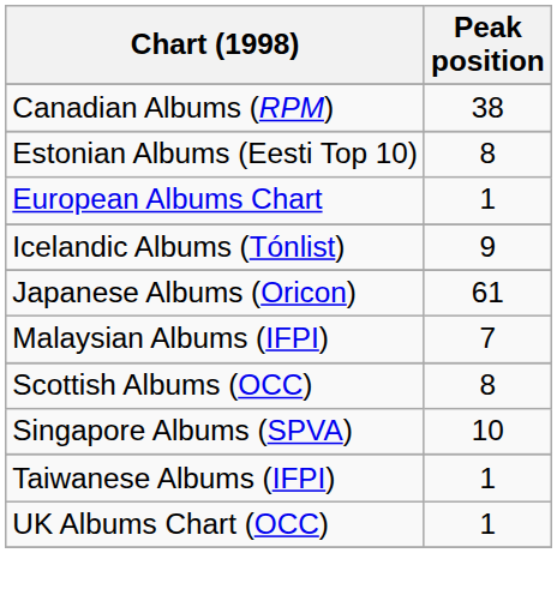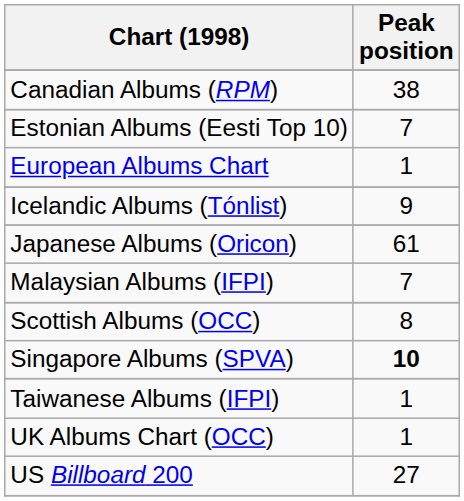 <table class="wikitable sortable">
 <tr>
 <th align="center">Chart (1998)</th>
 <th align="center">Peak<br>position</th>
 </tr>
 <tr>
 </tr>
 <tr>
 </tr>
 <tr>
 </tr>
 <tr>
 <td align="left">Canadian Albums (<a href='#'><em>RPM</em></a>)</td>
 <td align="center">38</td>
 </tr>
 <tr>
 </tr>
 <tr>
 </tr>
 <tr>
 <td>Estonian Albums (Eesti Top 10)</td>
-<td align="center">8</td>
+<td align="center">7</td>
 </tr>
 <tr>
 <td align="left"><a href='#'>European Albums Chart</a></td>
 <td align="center">1</td>
 </tr>
 <tr>
 </tr>
 <tr>
 </tr>
 <tr>
 <td>Icelandic Albums (<a href='#'>Tónlist</a>)</td>
 <td align="center">9</td>
 </tr>
 <tr>
 </tr>
 <tr>
 </tr>
 <tr>
 <td align="left">Japanese Albums (<a href='#'>Oricon</a>)</td>
 <td align="center">61</td>
 </tr>
 <tr>
 <td align="left">Malaysian Albums (<a href='#'>IFPI</a>)</td>
 <td align="center">7</td>
 </tr>
 <tr>
 </tr>
 <tr>
 </tr>
 <tr>
 <td align="left">Scottish Albums (<a href='#'>OCC</a>)</td>
 <td align="center">8</td>
 </tr>
 <tr>
 <td>Singapore Albums (<a href='#'>SPVA</a>)</td>
-<td align="center">10</td>
+<td align="center"><strong>10</strong></td>
 </tr>
 <tr>
 </tr>
 <tr>
 <td align="left">Taiwanese Albums (<a href='#'>IFPI</a>)</td>
 <td align="center">1</td>
 </tr>
 <tr>
 <td align="left">UK Albums Chart (<a href='#'>OCC</a>)</td>
 <td align="center">1</td>
 </tr>
 <tr>
+<td align="left">US <a href='#'><em>Billboard</em> 200</a></td>
+<td align="center">27</td>
+</tr>
+<tr>
 </tr>
 </table>
